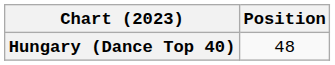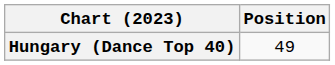 <table class="wikitable plainrowheaders" style="text-align:center">
 <tr>
 <th scope="col">Chart (2023)</th>
 <th scope="col">Position</th>
 </tr>
 <tr>
 <th scope="row">Hungary (Dance Top 40)</th>
-<td>48</td>
+<td>49</td>
 </tr>
 </table>
